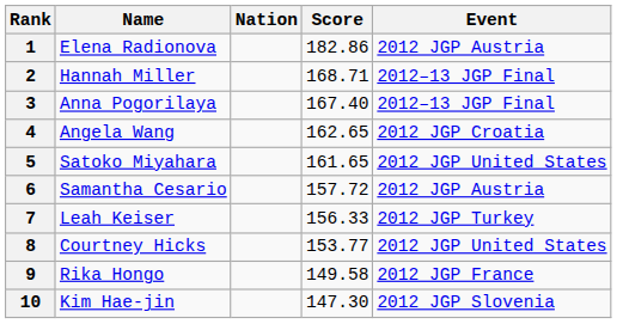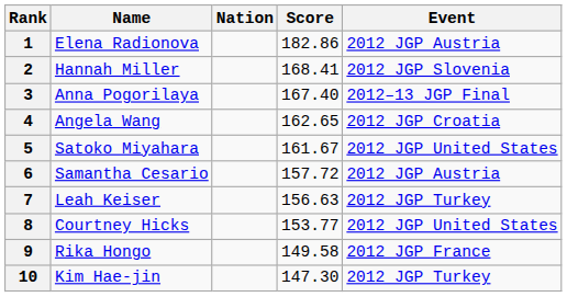 <table class="wikitable sortable">
 <tr>
 <th>Rank</th>
 <th>Name</th>
 <th>Nation</th>
 <th>Score</th>
 <th>Event</th>
 </tr>
 <tr>
 <th>1</th>
 <td><a href='#'>Elena Radionova</a></td>
 <td></td>
 <td align=center>182.86</td>
 <td><a href='#'>2012 JGP Austria</a></td>
 </tr>
 <tr>
 <th>2</th>
 <td><a href='#'>Hannah Miller</a></td>
 <td></td>
-<td align=center>168.71</td>
-<td><a href='#'>2012–13 JGP Final</a></td>
+<td align=center>168.41</td>
+<td><a href='#'>2012 JGP Slovenia</a></td>
 </tr>
 <tr>
 <th>3</th>
 <td><a href='#'>Anna Pogorilaya</a></td>
 <td></td>
 <td align=center>167.40</td>
 <td><a href='#'>2012–13 JGP Final</a></td>
 </tr>
 <tr>
 <th>4</th>
 <td><a href='#'>Angela Wang</a></td>
 <td></td>
 <td align=center>162.65</td>
 <td><a href='#'>2012 JGP Croatia</a></td>
 </tr>
 <tr>
 <th>5</th>
 <td><a href='#'>Satoko Miyahara</a></td>
 <td></td>
-<td align=center>161.65</td>
+<td align=center>161.67</td>
 <td><a href='#'>2012 JGP United States</a></td>
 </tr>
 <tr>
 <th>6</th>
 <td><a href='#'>Samantha Cesario</a></td>
 <td></td>
 <td align=center>157.72</td>
 <td><a href='#'>2012 JGP Austria</a></td>
 </tr>
 <tr>
 <th>7</th>
 <td><a href='#'>Leah Keiser</a></td>
 <td></td>
-<td align=center>156.33</td>
+<td align=center>156.63</td>
 <td><a href='#'>2012 JGP Turkey</a></td>
 </tr>
 <tr>
 <th>8</th>
 <td><a href='#'>Courtney Hicks</a></td>
 <td></td>
 <td align=center>153.77</td>
 <td><a href='#'>2012 JGP United States</a></td>
 </tr>
 <tr>
 <th>9</th>
 <td><a href='#'>Rika Hongo</a></td>
 <td></td>
 <td align=center>149.58</td>
 <td><a href='#'>2012 JGP France</a></td>
 </tr>
 <tr>
 <th>10</th>
 <td><a href='#'>Kim Hae-jin</a></td>
 <td></td>
 <td align=center>147.30</td>
-<td><a href='#'>2012 JGP Slovenia</a></td>
+<td><a href='#'>2012 JGP Turkey</a></td>
 </tr>
 </table>
